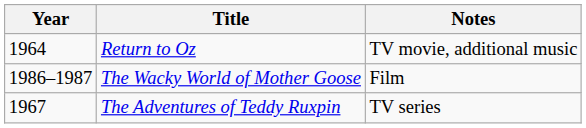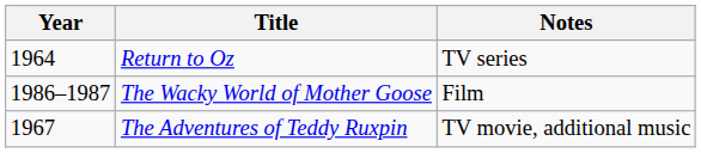 <table class="wikitable">
 <tr>
 <th>Year</th>
 <th>Title</th>
 <th>Notes</th>
 </tr>
 <tr>
 <td>1964</td>
 <td><em><a href='#'>Return to Oz</a></em></td>
-<td>TV movie, additional music</td>
+<td>TV series</td>
 </tr>
 <tr>
 <td>1986–1987</td>
 <td><em><a href='#'>The Wacky World of Mother Goose</a></em></td>
 <td>Film</td>
 </tr>
 <tr>
 <td>1967</td>
 <td><em><a href='#'>The Adventures of Teddy Ruxpin</a></em></td>
-<td>TV series</td>
+<td>TV movie, additional music</td>
 </tr>
 </table>
